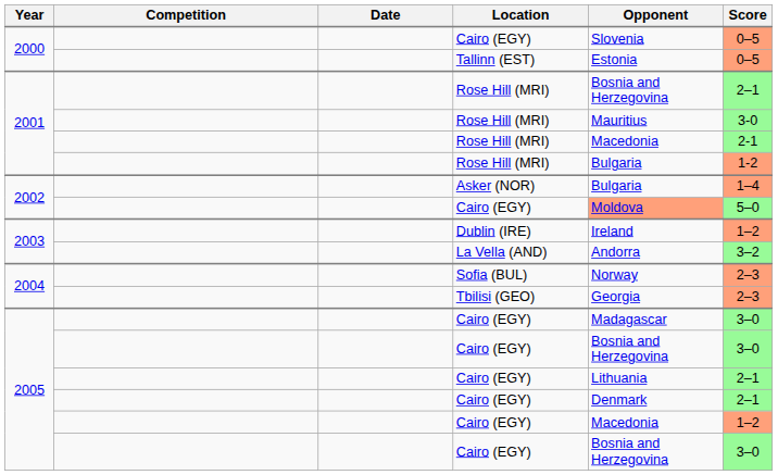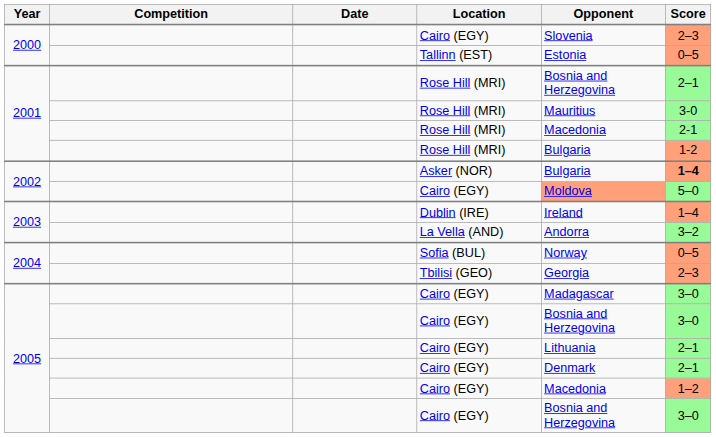 <table class="wikitable">
 <tr>
 <th width="50">Year</th>
 <th width="300">Competition</th>
 <th width="150">Date</th>
 <th width="150">Location</th>
 <th width="150">Opponent</th>
 <th width="50">Score</th>
 </tr>
 <tr style="border-top:2px solid gray;">
 <td align="center" rowspan="2"><a href='#'>2000</a></td>
 <td></td>
 <td></td>
 <td><a href='#'>Cairo</a> (EGY)</td>
 <td> <a href='#'>Slovenia</a></td>
-<td align="center" bgcolor="FFA07A">0–5</td>
+<td align="center" bgcolor="FFA07A">2–3</td>
 </tr>
 <tr>
 <td></td>
 <td></td>
 <td><a href='#'>Tallinn</a> (EST)</td>
 <td> <a href='#'>Estonia</a></td>
 <td align="center" bgcolor="#FFA07A">0–5</td>
 </tr>
 <tr style="border-top:2px solid gray;">
 <td align="center" rowspan="4"><a href='#'>2001</a></td>
 <td></td>
 <td></td>
 <td><a href='#'>Rose Hill</a> (MRI)</td>
 <td> <a href='#'>Bosnia and Herzegovina</a></td>
 <td align="center" bgcolor="98FB98">2–1</td>
 </tr>
 <tr>
 <td></td>
 <td></td>
 <td><a href='#'>Rose Hill</a> (MRI)</td>
 <td> <a href='#'>Mauritius</a></td>
 <td align="center" bgcolor="#98FB98">3-0</td>
 </tr>
 <tr>
 <td></td>
 <td></td>
 <td><a href='#'>Rose Hill</a> (MRI)</td>
 <td> <a href='#'>Macedonia</a></td>
 <td align="center" bgcolor="98FB98">2-1</td>
 </tr>
 <tr>
 <td></td>
 <td></td>
 <td><a href='#'>Rose Hill</a> (MRI)</td>
 <td> <a href='#'>Bulgaria</a></td>
 <td align="center" bgcolor="FFA07A">1-2</td>
 </tr>
 <tr style="border-top:2px solid gray;">
 <td align="center" rowspan="2"><a href='#'>2002</a></td>
 <td></td>
 <td></td>
 <td><a href='#'>Asker</a> (NOR)</td>
 <td> <a href='#'>Bulgaria</a></td>
-<td align="center" bgcolor="FFA07A">1–4</td>
+<td align="center" bgcolor="FFA07A"><strong>1–4</strong></td>
 </tr>
 <tr>
 <td></td>
 <td></td>
 <td><a href='#'>Cairo</a> (EGY)</td>
 <td style="background: lightsalmon;"> <a href='#'>Moldova</a></td>
 <td align="center" bgcolor="#98FB98">5–0</td>
 </tr>
 <tr style="border-top:2px solid gray;">
 <td align="center" rowspan="2"><a href='#'>2003</a></td>
 <td></td>
 <td></td>
 <td><a href='#'>Dublin</a> (IRE)</td>
 <td> <a href='#'>Ireland</a></td>
-<td align="center" bgcolor="FFA07A">1–2</td>
+<td align="center" bgcolor="FFA07A">1–4</td>
 </tr>
 <tr>
 <td></td>
 <td></td>
 <td><a href='#'>La Vella</a> (AND)</td>
 <td> <a href='#'>Andorra</a></td>
 <td align="center" bgcolor="#98FB98">3–2</td>
 </tr>
 <tr style="border-top:2px solid gray;">
 <td align="center" rowspan="2"><a href='#'>2004</a></td>
 <td></td>
 <td></td>
 <td><a href='#'>Sofia</a> (BUL)</td>
 <td> <a href='#'>Norway</a></td>
-<td align="center" bgcolor="FFA07A">2–3</td>
+<td align="center" bgcolor="FFA07A">0–5</td>
 </tr>
 <tr>
 <td></td>
 <td></td>
 <td><a href='#'>Tbilisi</a> (GEO)</td>
 <td> <a href='#'>Georgia</a></td>
 <td align="center" bgcolor="#FFA07A">2–3</td>
 </tr>
 <tr style="border-top:2px solid gray;">
 <td align="center" rowspan="6"><a href='#'>2005</a></td>
 <td></td>
 <td></td>
 <td><a href='#'>Cairo</a> (EGY)</td>
 <td> <a href='#'>Madagascar</a></td>
 <td align="center" bgcolor="98FB98">3–0</td>
 </tr>
 <tr>
 <td></td>
 <td></td>
 <td><a href='#'>Cairo</a> (EGY)</td>
 <td> <a href='#'>Bosnia and Herzegovina</a></td>
 <td align="center" bgcolor="#98FB98">3–0</td>
 </tr>
 <tr>
 <td></td>
 <td></td>
 <td><a href='#'>Cairo</a> (EGY)</td>
 <td> <a href='#'>Lithuania</a></td>
 <td align="center" bgcolor="98FB98">2–1</td>
 </tr>
 <tr>
 <td></td>
 <td></td>
 <td><a href='#'>Cairo</a> (EGY)</td>
 <td> <a href='#'>Denmark</a></td>
 <td align="center" bgcolor="98FB98">2–1</td>
 </tr>
 <tr>
 <td></td>
 <td></td>
 <td><a href='#'>Cairo</a> (EGY)</td>
 <td> <a href='#'>Macedonia</a></td>
 <td align="center" bgcolor="FFA07A">1–2</td>
 </tr>
 <tr>
 <td></td>
 <td></td>
 <td><a href='#'>Cairo</a> (EGY)</td>
 <td> <a href='#'>Bosnia and Herzegovina</a></td>
 <td align="center" bgcolor="98FB98">3–0</td>
 </tr>
 </table>
